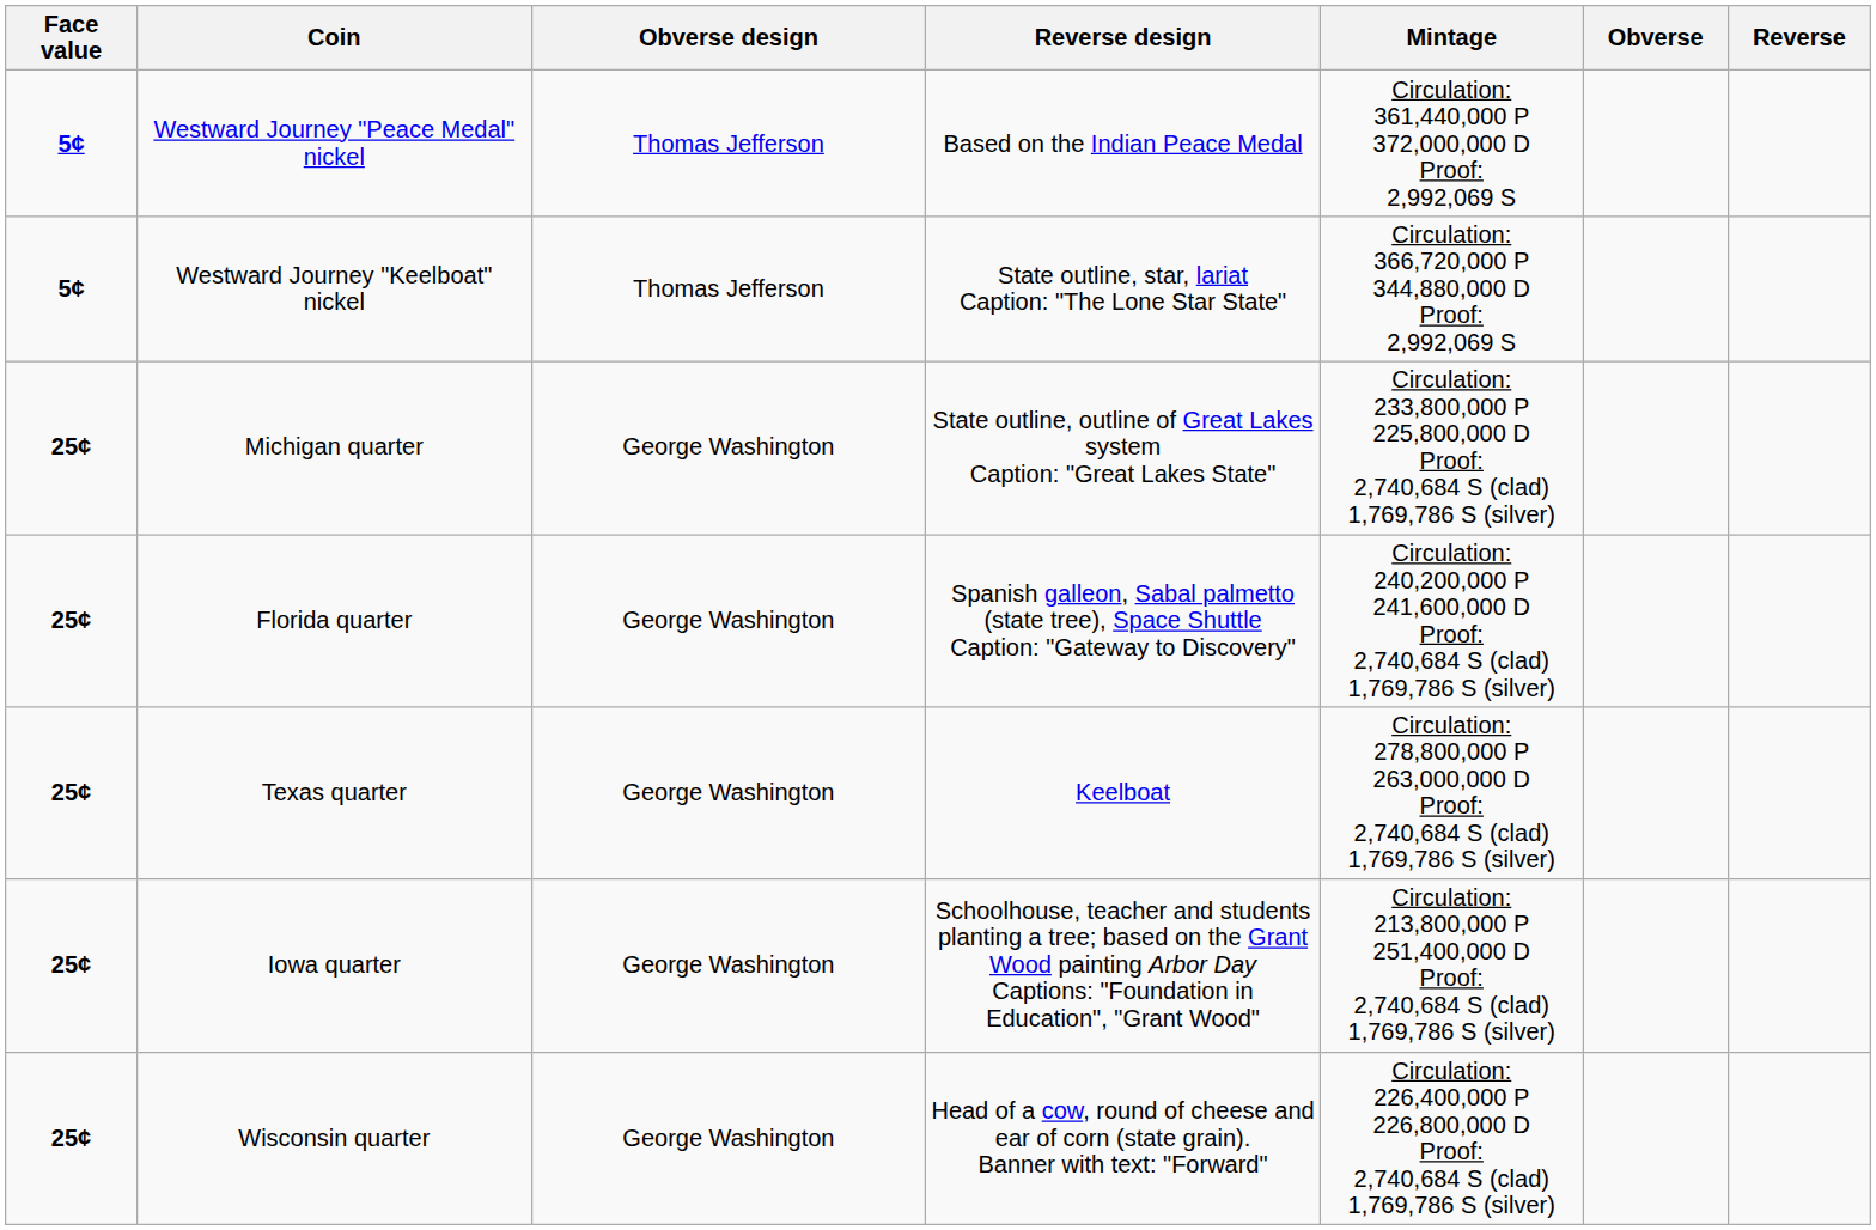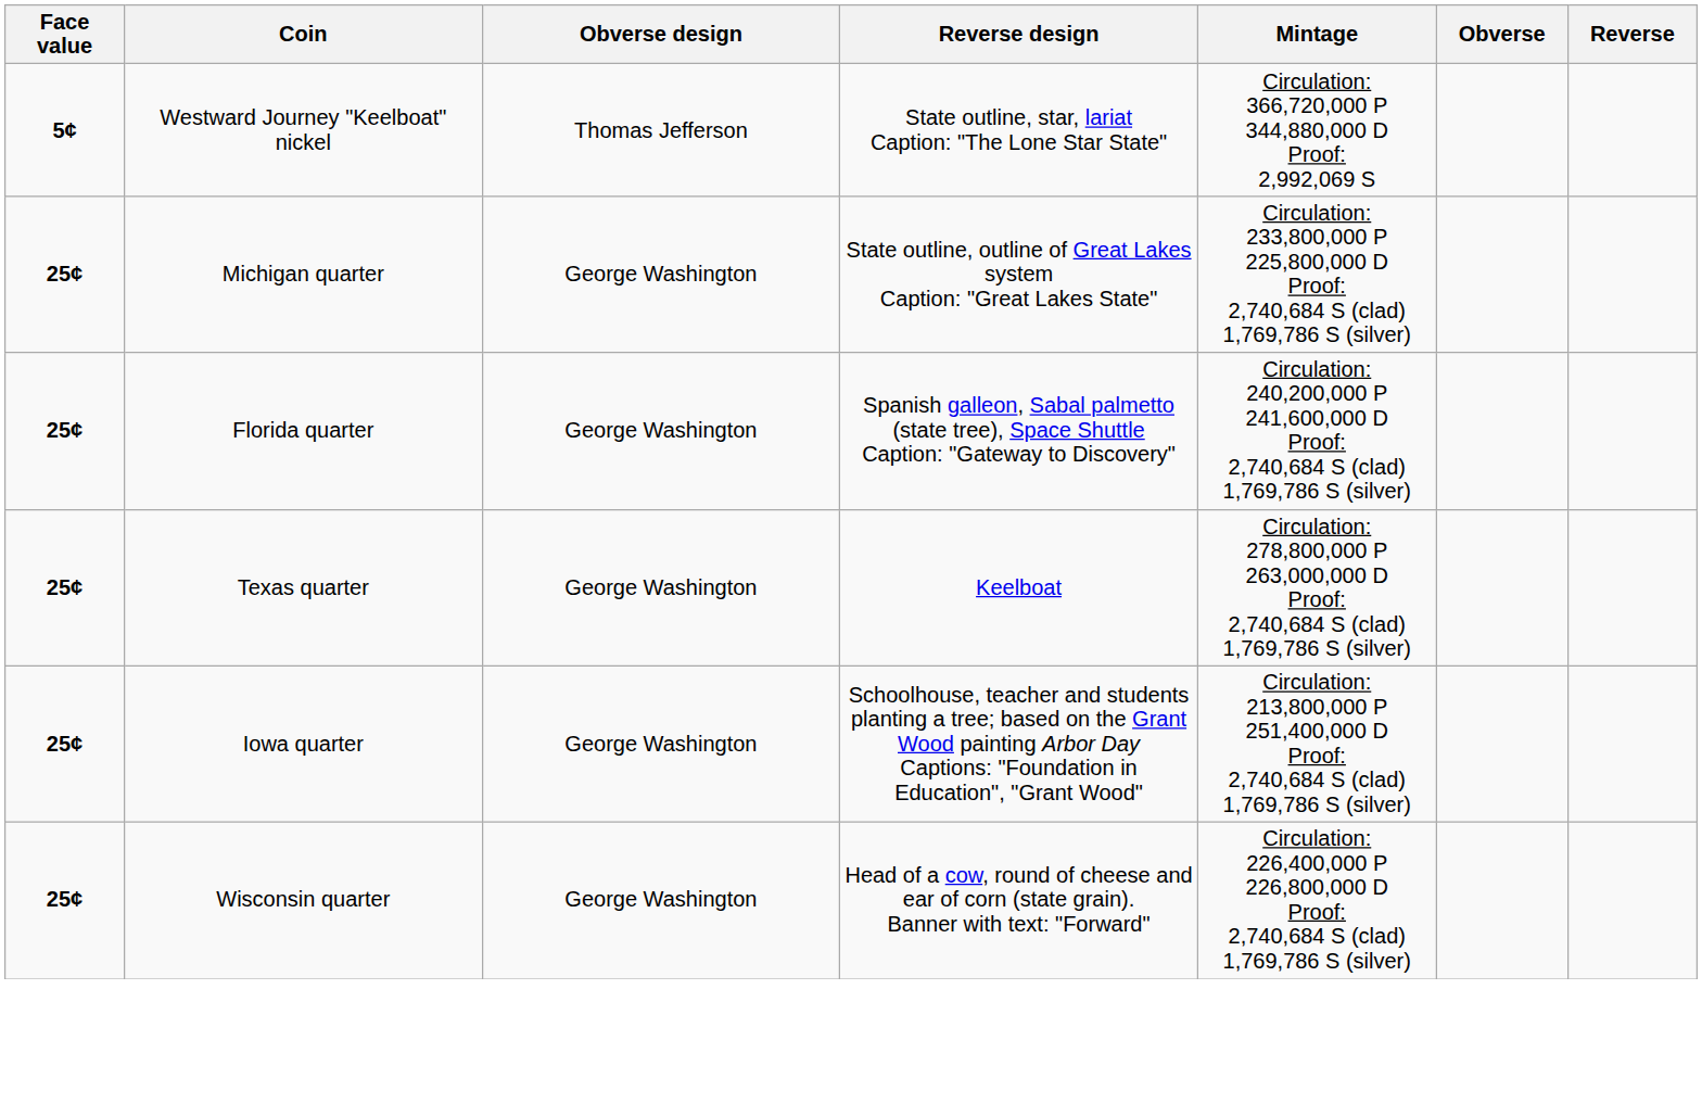 <table class="wikitable">
 <tr>
 <th width="5%">Face value</th>
 <th width="15%">Coin</th>
 <th width="15%">Obverse design</th>
 <th width="15%">Reverse design</th>
 <th width="10%">Mintage</th>
 <th width="5%">Obverse</th>
 <th width="5%">Reverse</th>
-</tr>
-<tr>
-<td align="center"><strong><a href='#'>5¢</a></strong></td>
-<td align="center"><a href='#'>Westward Journey "Peace Medal" nickel</a></td>
-<td align="center"><a href='#'>Thomas Jefferson</a></td>
-<td align="center">Based on the <a href='#'>Indian Peace Medal</a></td>
-<td align="center"><u>Circulation:</u><br>361,440,000 P<br>372,000,000 D<br><u>Proof:</u><br>2,992,069 S</td>
-<td></td>
-<td></td>
 </tr>
 <tr>
 <td align="center"><strong>5¢</strong></td>
 <td align="center">Westward Journey "Keelboat" nickel</td>
 <td align="center">Thomas Jefferson</td>
 <td align="center">State outline, star, <a href='#'>lariat</a><br>Caption: "The Lone Star State"</td>
 <td align="center"><u>Circulation:</u><br>366,720,000 P<br>344,880,000 D<br><u>Proof:</u><br>2,992,069 S</td>
 <td></td>
 <td></td>
 </tr>
 <tr>
 <td align="center"><strong>25¢</strong></td>
 <td align="center">Michigan quarter</td>
 <td align="center">George Washington</td>
 <td align="center">State outline, outline of <a href='#'>Great Lakes</a> system<br>Caption: "Great Lakes State"</td>
 <td align="center"><u>Circulation:</u><br>233,800,000 P<br>225,800,000 D<br><u>Proof:</u><br>2,740,684 S (clad)<br>1,769,786 S (silver)</td>
 <td></td>
 <td></td>
 </tr>
 <tr>
 <td align="center"><strong>25¢</strong></td>
 <td align="center">Florida quarter</td>
 <td align="center">George Washington</td>
 <td align="center">Spanish <a href='#'>galleon</a>, <a href='#'>Sabal palmetto</a> (state tree), <a href='#'>Space Shuttle</a><br>Caption: "Gateway to Discovery"</td>
 <td align="center"><u>Circulation:</u><br>240,200,000 P<br>241,600,000 D<br><u>Proof:</u><br>2,740,684 S (clad)<br>1,769,786 S (silver)</td>
 <td></td>
 <td></td>
 </tr>
 <tr>
 <td align="center"><strong>25¢</strong></td>
 <td align="center">Texas quarter</td>
 <td align="center">George Washington</td>
 <td align="center"><a href='#'>Keelboat</a></td>
 <td align="center"><u>Circulation:</u><br>278,800,000 P<br>263,000,000 D<br><u>Proof:</u><br>2,740,684 S (clad)<br>1,769,786 S (silver)</td>
 <td></td>
 <td></td>
 </tr>
 <tr>
 <td align="center"><strong>25¢</strong></td>
 <td align="center">Iowa quarter</td>
 <td align="center">George Washington</td>
 <td align="center">Schoolhouse, teacher and students planting a tree; based on the <a href='#'>Grant Wood</a> painting <em>Arbor Day</em><br>Captions: "Foundation in Education", "Grant Wood"</td>
 <td align="center"><u>Circulation:</u><br>213,800,000 P<br>251,400,000 D<br><u>Proof:</u><br>2,740,684 S (clad)<br>1,769,786 S (silver)</td>
 <td></td>
 <td></td>
 </tr>
 <tr>
 <td align="center"><strong>25¢</strong></td>
 <td align="center">Wisconsin quarter</td>
 <td align="center">George Washington</td>
 <td align="center">Head of a <a href='#'>cow</a>, round of cheese and ear of corn (state grain).<br>Banner with text: "Forward"</td>
 <td align="center"><u>Circulation:</u><br>226,400,000 P<br>226,800,000 D<br><u>Proof:</u><br>2,740,684 S (clad)<br>1,769,786 S (silver)</td>
 <td></td>
 <td></td>
 </tr>
 </table>
